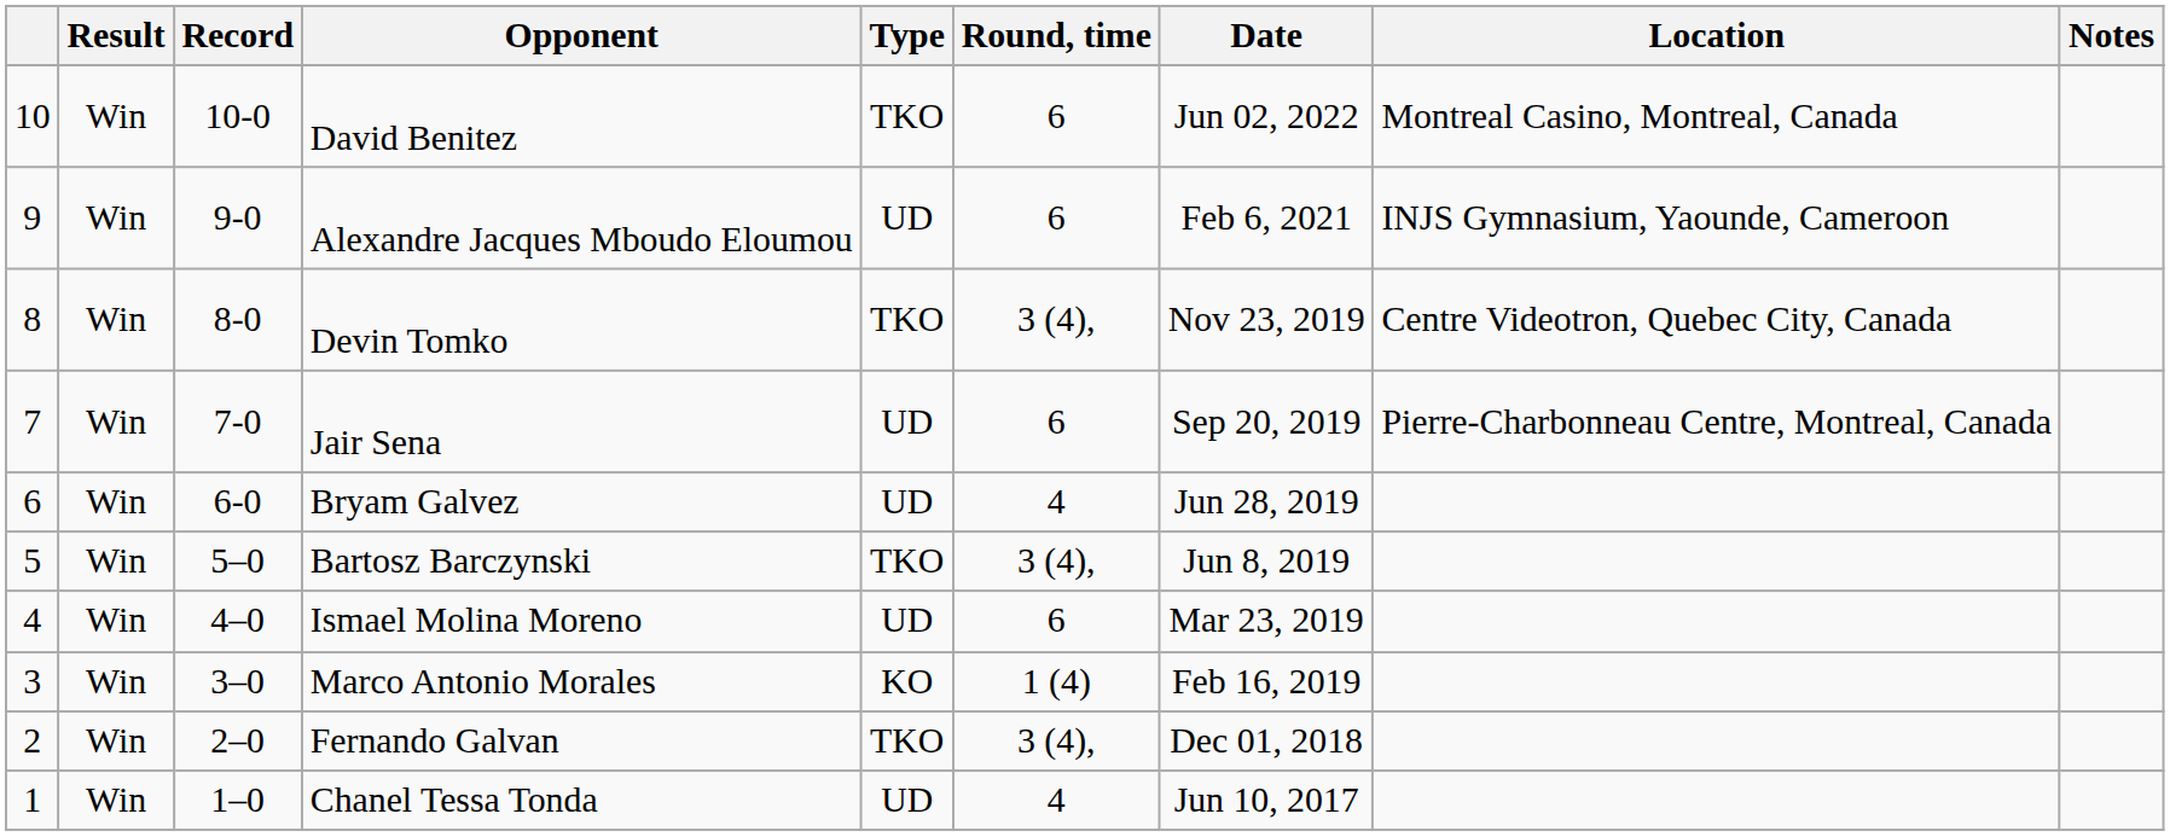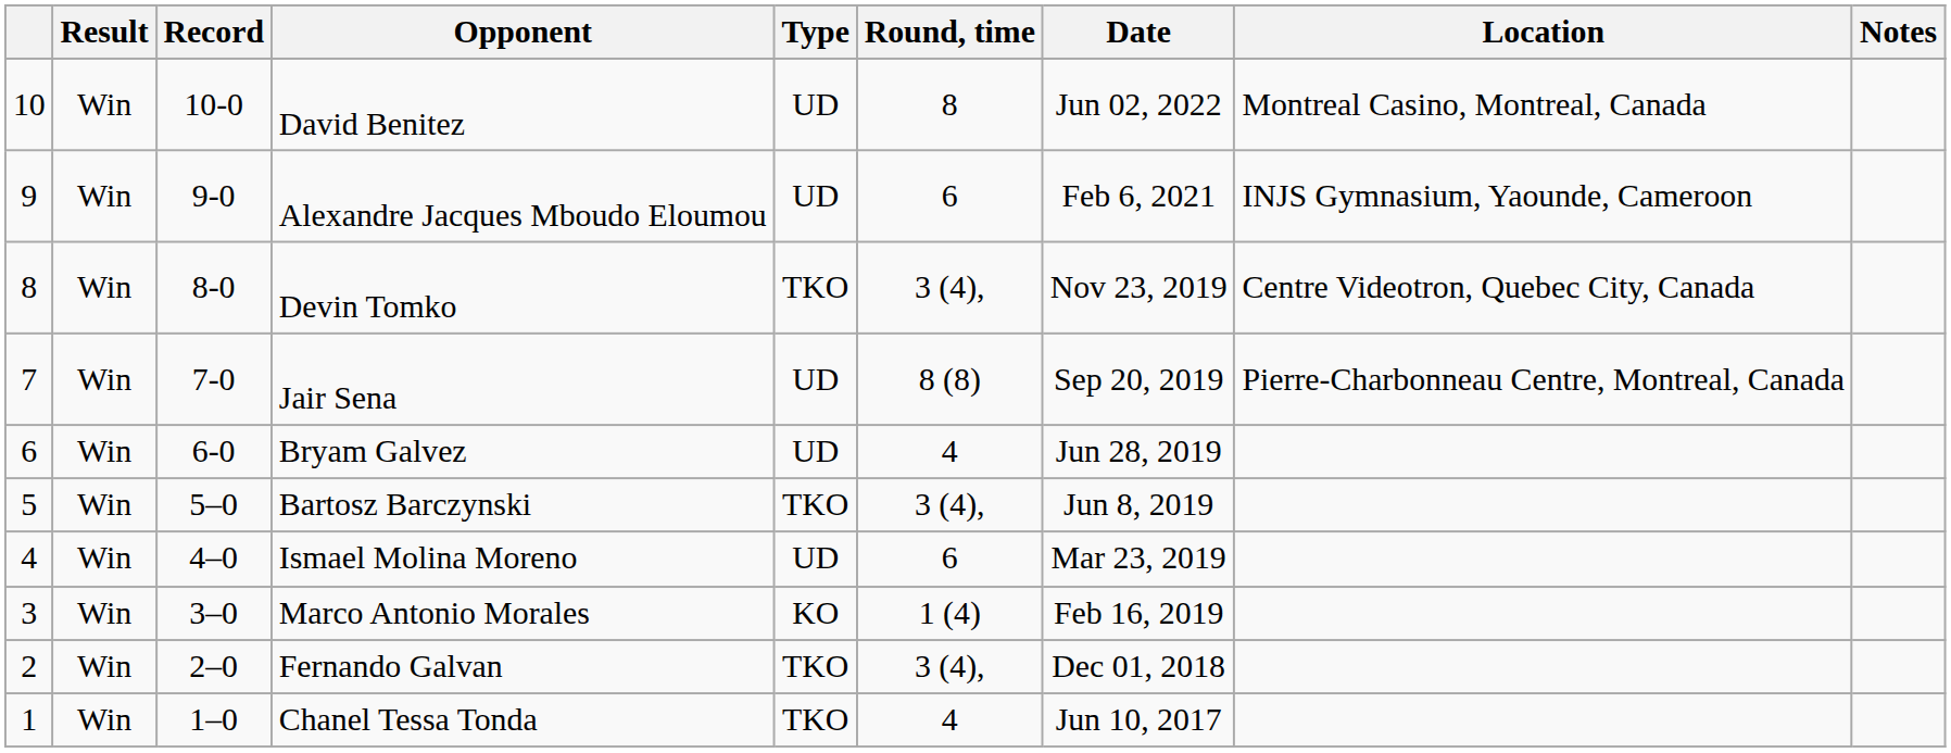 <table class="wikitable" style="text-align:center; font-size:95%">
 <tr>
 <th></th>
 <th>Result</th>
 <th>Record</th>
 <th>Opponent</th>
 <th>Type</th>
 <th>Round, time</th>
 <th>Date</th>
 <th>Location</th>
 <th>Notes</th>
 </tr>
 <tr>
 </tr>
 <tr>
 <td>10</td>
 <td> Win</td>
 <td>10-0</td>
 <td style="text-align:left;"><br>David Benitez</td>
-<td>TKO</td>
-<td>6</td>
+<td>UD</td>
+<td>8</td>
 <td>Jun 02, 2022</td>
 <td style="text-align:left;"> Montreal Casino, Montreal, Canada</td>
 <td></td>
 </tr>
 <tr>
 <td>9</td>
 <td>Win</td>
 <td>9-0</td>
 <td style="text-align:left;"><br>Alexandre Jacques Mboudo Eloumou</td>
 <td>UD</td>
 <td>6</td>
 <td>Feb 6, 2021</td>
 <td style="text-align:left;"> INJS Gymnasium, Yaounde, Cameroon</td>
 <td></td>
 </tr>
 <tr>
 <td>8</td>
 <td>Win</td>
 <td>8-0</td>
 <td style="text-align:left;"><br>Devin Tomko</td>
 <td>TKO</td>
 <td>3 (4), </td>
 <td>Nov 23, 2019</td>
 <td style="text-align:left;"> Centre Videotron, Quebec City, Canada</td>
 <td></td>
 </tr>
 <tr>
 <td>7</td>
 <td>Win</td>
 <td>7-0</td>
 <td style="text-align:left;"><br>Jair Sena</td>
 <td>UD</td>
-<td>6</td>
+<td>8 (8) </td>
 <td>Sep 20, 2019</td>
 <td style="text-align:left;"> Pierre-Charbonneau Centre, Montreal, Canada</td>
 <td></td>
 </tr>
 <tr>
 <td>6</td>
 <td> Win</td>
 <td>6-0</td>
 <td style="text-align:left;"> Bryam Galvez</td>
 <td>UD</td>
 <td>4</td>
 <td>Jun 28, 2019</td>
 <td style="text-align:left;"> </td>
 <td></td>
 </tr>
 <tr>
 <td>5</td>
 <td>Win</td>
 <td>5–0</td>
 <td style="text-align:left;"> Bartosz Barczynski</td>
 <td>TKO</td>
 <td>3 (4), </td>
 <td>Jun 8, 2019</td>
 <td style="text-align:left;"> </td>
 <td></td>
 </tr>
 <tr>
 <td>4</td>
 <td>Win</td>
 <td>4–0</td>
 <td style="text-align:left;"> Ismael Molina Moreno</td>
 <td>UD</td>
 <td>6</td>
 <td>Mar 23, 2019</td>
 <td style="text-align:left;"> </td>
 <td></td>
 </tr>
 <tr>
 <td>3</td>
 <td>Win</td>
 <td>3–0</td>
 <td style="text-align:left;"> Marco Antonio Morales</td>
 <td>KO</td>
 <td>1 (4)</td>
 <td>Feb 16, 2019</td>
 <td style="text-align:left;"> </td>
 <td></td>
 </tr>
 <tr>
 <td>2</td>
 <td>Win</td>
 <td>2–0</td>
 <td style="text-align:left;"> Fernando Galvan</td>
 <td>TKO</td>
 <td>3 (4), </td>
 <td>Dec 01, 2018</td>
 <td style="text-align:left;"> </td>
 <td></td>
 </tr>
 <tr>
 <td>1</td>
 <td>Win</td>
 <td>1–0</td>
 <td style="text-align:left;"> Chanel Tessa Tonda</td>
-<td>UD</td>
+<td>TKO</td>
 <td>4</td>
 <td>Jun 10, 2017</td>
 <td style="text-align:left;"> </td>
 <td></td>
 </tr>
 </table>
